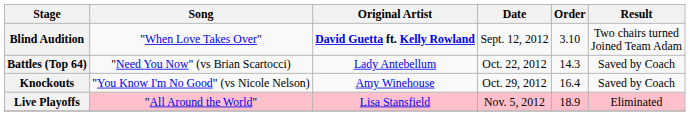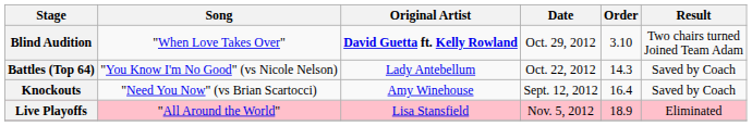 <table class="wikitable" style="text-align:center; font-size:90%; line-height:16px;">
 <tr>
 <th scope="col">Stage</th>
 <th scope="col">Song</th>
 <th scope="col">Original Artist</th>
 <th scope="col">Date</th>
 <th scope="col">Order</th>
 <th scope="col">Result</th>
 </tr>
 <tr>
 <th scope="row">Blind Audition</th>
 <td>"<a href='#'>When Love Takes Over</a>"</td>
 <td><strong><a href='#'>David Guetta</a> ft. <a href='#'>Kelly Rowland</a></strong></td>
-<td>Sept. 12, 2012</td>
+<td>Oct. 29, 2012</td>
 <td>3.10</td>
 <td>Two chairs turned<br>Joined Team Adam</td>
 </tr>
 <tr>
 <th scope="row">Battles (Top 64)</th>
-<td>"<a href='#'>Need You Now</a>" (vs Brian Scartocci)</td>
+<td>"<a href='#'>You Know I'm No Good</a>"  (vs Nicole Nelson)</td>
 <td><a href='#'>Lady Antebellum</a></td>
 <td>Oct. 22, 2012</td>
 <td>14.3</td>
 <td>Saved by Coach</td>
 </tr>
 <tr>
 <th scope="row">Knockouts</th>
-<td>"<a href='#'>You Know I'm No Good</a>"  (vs Nicole Nelson)</td>
+<td>"<a href='#'>Need You Now</a>" (vs Brian Scartocci)</td>
 <td><a href='#'>Amy Winehouse</a></td>
-<td>Oct. 29, 2012</td>
+<td>Sept. 12, 2012</td>
 <td>16.4</td>
 <td>Saved by Coach</td>
 </tr>
 <tr style="background:pink;">
 <th scope="row">Live Playoffs</th>
 <td>"<a href='#'>All Around the World</a>"</td>
 <td><a href='#'>Lisa Stansfield</a></td>
 <td>Nov. 5, 2012</td>
 <td>18.9</td>
 <td>Eliminated</td>
 </tr>
 <tr>
 </tr>
 </table>
